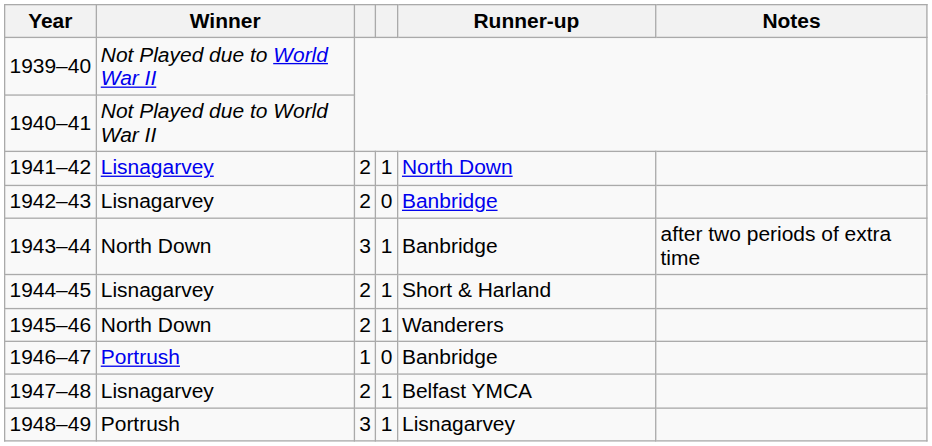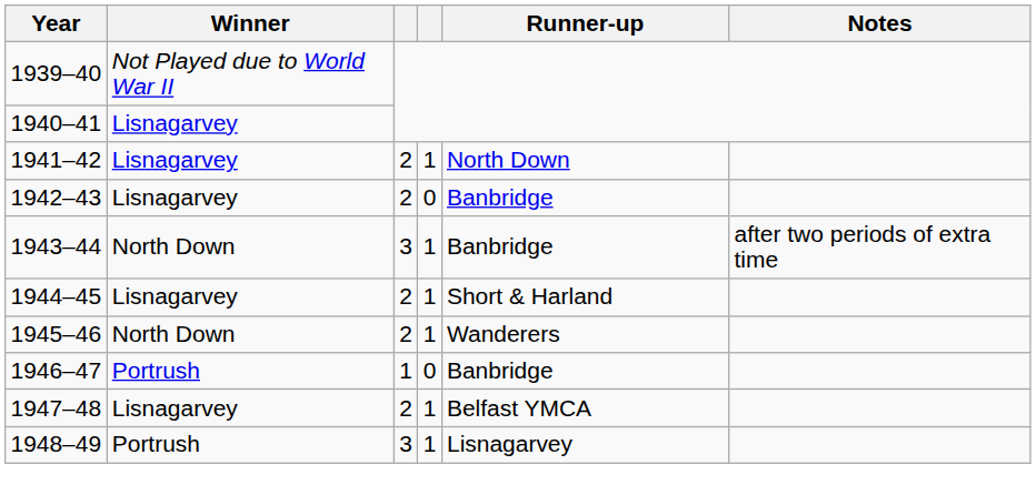 <table class="wikitable">
 <tr>
 <th>Year</th>
 <th>Winner</th>
 <th></th>
 <th></th>
 <th>Runner-up</th>
 <th>Notes</th>
 </tr>
 <tr>
 <td align="center">1939–40</td>
 <td><em>Not Played due to <a href='#'>World War II</a></em></td>
 </tr>
 <tr>
 <td align="center">1940–41</td>
-<td><em>Not Played due to World War II</em></td>
+<td width=190><a href='#'>Lisnagarvey</a></td>
 </tr>
 <tr>
 <td align="center">1941–42</td>
 <td width=190><a href='#'>Lisnagarvey</a></td>
 <td align="center">2</td>
 <td align="center">1</td>
 <td width=190><a href='#'>North Down</a></td>
 <td width=200></td>
 </tr>
 <tr>
 <td align="center">1942–43</td>
 <td>Lisnagarvey</td>
 <td align="center">2</td>
 <td align="center">0</td>
 <td><a href='#'>Banbridge</a></td>
 <td></td>
 </tr>
 <tr>
 <td align="center">1943–44</td>
 <td>North Down</td>
 <td align="center">3</td>
 <td align="center">1</td>
 <td>Banbridge</td>
 <td>after two periods of extra time</td>
 </tr>
 <tr>
 <td align="center">1944–45</td>
 <td>Lisnagarvey</td>
 <td align="center">2</td>
 <td align="center">1</td>
 <td>Short & Harland</td>
 <td></td>
 </tr>
 <tr>
 <td align="center">1945–46</td>
 <td>North Down</td>
 <td align="center">2</td>
 <td align="center">1</td>
 <td>Wanderers</td>
 <td></td>
 </tr>
 <tr>
 <td align="center">1946–47</td>
 <td><a href='#'>Portrush</a></td>
 <td align="center">1</td>
 <td align="center">0</td>
 <td>Banbridge</td>
 <td></td>
 </tr>
 <tr>
 <td align="center">1947–48</td>
 <td>Lisnagarvey</td>
 <td align="center">2</td>
 <td align="center">1</td>
 <td>Belfast YMCA</td>
 <td></td>
 </tr>
 <tr>
 <td align="center">1948–49</td>
 <td>Portrush</td>
 <td align="center">3</td>
 <td align="center">1</td>
 <td>Lisnagarvey</td>
 <td></td>
 </tr>
 </table>
